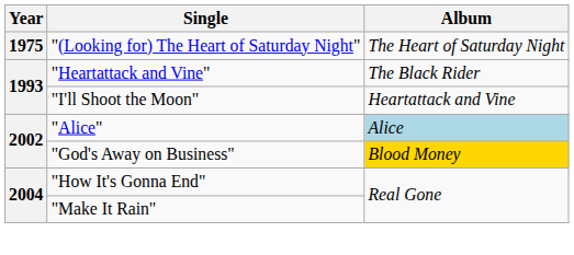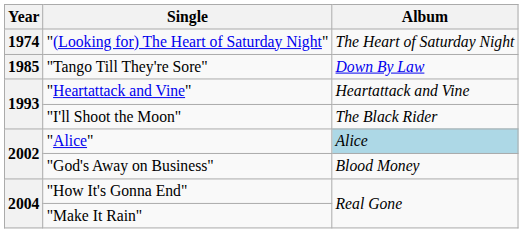 <table class="wikitable" style="text-align:left;">
 <tr>
 <th scope="col">Year</th>
 <th scope="col">Single</th>
 <th scope="col">Album</th>
 </tr>
 <tr>
-<th scope="row">1975</th>
+<th scope="row">1974</th>
 <td>"<a href='#'>(Looking for) The Heart of Saturday Night</a>"</td>
 <td><em>The Heart of Saturday Night</em></td>
 </tr>
 <tr>
+<th scope="row">1985</th>
+<td>"Tango Till They're Sore"</td>
+<td><em><a href='#'>Down By Law</a></em></td>
+</tr>
+<tr>
 <th scope="row" rowspan="2">1993</th>
 <td>"<a href='#'>Heartattack and Vine</a>"</td>
-<td><em>The Black Rider</em></td>
+<td><em>Heartattack and Vine</em></td>
 </tr>
 <tr>
 <td>"I'll Shoot the Moon"</td>
-<td><em>Heartattack and Vine</em></td>
+<td><em>The Black Rider</em></td>
 </tr>
 <tr>
 <th scope="row" rowspan="2">2002</th>
 <td>"<a href='#'>Alice</a>"</td>
 <td style="background: lightblue;"><em>Alice</em></td>
 </tr>
 <tr>
 <td>"God's Away on Business"</td>
-<td style="background: gold;"><em>Blood Money</em></td>
+<td><em>Blood Money</em></td>
 </tr>
 <tr>
 <th scope="row" rowspan="2">2004</th>
 <td>"How It's Gonna End"</td>
 <td rowspan="2"><em>Real Gone</em></td>
 </tr>
 <tr>
 <td>"Make It Rain"</td>
 </tr>
 </table>
